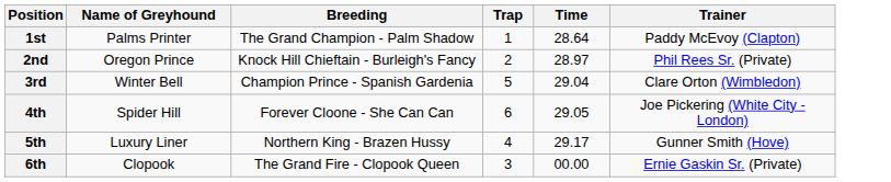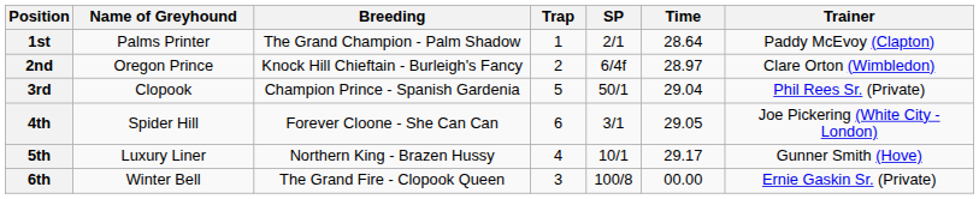 <table class="wikitable" style="text-align: center">
 <tr>
 <th width=50>Position</th>
 <th width=180>Name of Greyhound</th>
 <th width=280>Breeding</th>
 <th width=50>Trap</th>
+<th width=50>SP</th>
 <th width=80>Time</th>
 <th width=250>Trainer</th>
 </tr>
 <tr>
 <th>1st</th>
 <td>Palms Printer</td>
 <td>The Grand Champion - Palm Shadow</td>
 <td>1</td>
+<td>2/1</td>
 <td>28.64</td>
 <td>Paddy McEvoy <a href='#'>(Clapton)</a></td>
 </tr>
 <tr>
 <th>2nd</th>
 <td>Oregon Prince</td>
 <td>Knock Hill Chieftain - Burleigh's Fancy</td>
 <td>2</td>
+<td>6/4f</td>
 <td>28.97</td>
-<td><a href='#'>Phil Rees Sr.</a> (Private)</td>
+<td>Clare Orton <a href='#'>(Wimbledon)</a></td>
 </tr>
 <tr>
 <th>3rd</th>
-<td>Winter Bell</td>
+<td>Clopook</td>
 <td>Champion Prince - Spanish Gardenia</td>
 <td>5</td>
+<td>50/1</td>
 <td>29.04</td>
-<td>Clare Orton <a href='#'>(Wimbledon)</a></td>
+<td><a href='#'>Phil Rees Sr.</a> (Private)</td>
 </tr>
 <tr>
 <th>4th</th>
 <td>Spider Hill</td>
 <td>Forever Cloone - She Can Can</td>
 <td>6</td>
+<td>3/1</td>
 <td>29.05</td>
 <td>Joe Pickering <a href='#'>(White City - London)</a></td>
 </tr>
 <tr>
 <th>5th</th>
 <td>Luxury Liner</td>
 <td>Northern King - Brazen Hussy</td>
 <td>4</td>
+<td>10/1</td>
 <td>29.17</td>
 <td>Gunner Smith <a href='#'>(Hove)</a></td>
 </tr>
 <tr>
 <th>6th</th>
-<td>Clopook</td>
+<td>Winter Bell</td>
 <td>The Grand Fire - Clopook Queen</td>
 <td>3</td>
+<td>100/8</td>
 <td>00.00</td>
 <td><a href='#'>Ernie Gaskin Sr.</a> (Private)</td>
 </tr>
 </table>
